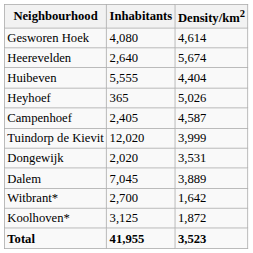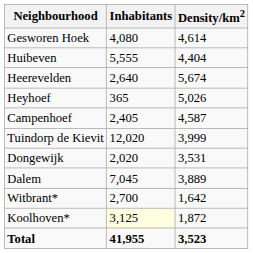 <table class="wikitable sortable">
 <tr>
 <th>Neighbourhood</th>
 <th>Inhabitants </th>
 <th>Density/km<sup>2</sup></th>
 </tr>
 <tr>
 <td>Gesworen Hoek</td>
 <td>4,080</td>
 <td>4,614</td>
 </tr>
 <tr>
+<td>Huibeven</td>
+<td>5,555</td>
+<td>4,404</td>
+</tr>
+<tr>
 <td>Heerevelden</td>
 <td>2,640</td>
 <td>5,674</td>
-</tr>
-<tr>
-<td>Huibeven</td>
-<td>5,555</td>
-<td>4,404</td>
 </tr>
 <tr>
 <td>Heyhoef</td>
 <td>365</td>
 <td>5,026</td>
 </tr>
 <tr>
 <td>Campenhoef</td>
 <td>2,405</td>
 <td>4,587</td>
 </tr>
 <tr>
 <td>Tuindorp de Kievit</td>
 <td>12,020</td>
 <td>3,999</td>
 </tr>
 <tr>
 <td>Dongewijk</td>
 <td>2,020</td>
 <td>3,531</td>
 </tr>
 <tr>
 <td>Dalem</td>
 <td>7,045</td>
 <td>3,889</td>
 </tr>
 <tr>
 <td>Witbrant*</td>
 <td>2,700</td>
 <td>1,642</td>
 </tr>
 <tr>
 <td>Koolhoven*</td>
-<td>3,125</td>
+<td style="background: lightyellow;">3,125</td>
 <td>1,872</td>
 </tr>
 <tr>
 <td><strong>Total</strong></td>
 <td><strong>41,955</strong></td>
 <td><strong>3,523</strong></td>
 </tr>
 </table>
